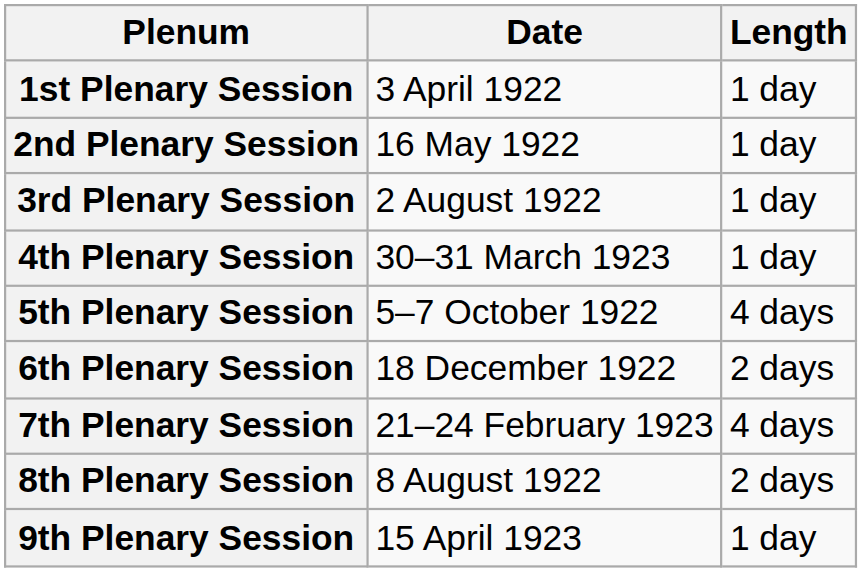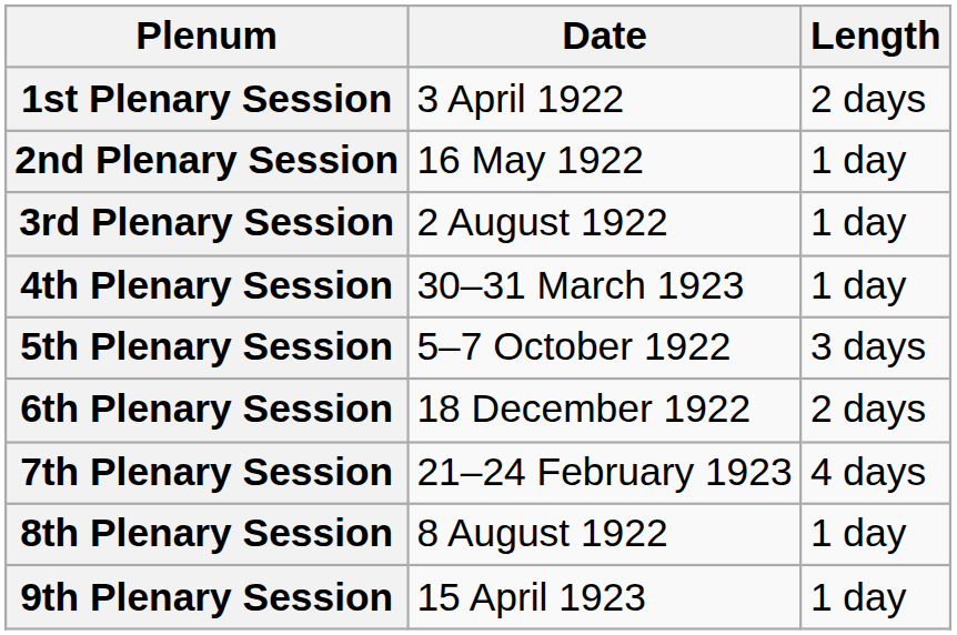 <table class="wikitable sortable plainrowheaders">
 <tr>
 <th scope="col">Plenum</th>
 <th scope="col">Date</th>
 <th scope="col">Length</th>
 </tr>
 <tr>
 <th scope="row">1st Plenary Session</th>
 <td data-sort-value="1">3 April 1922</td>
-<td>1 day</td>
+<td>2 days</td>
 </tr>
 <tr>
 <th scope="row">2nd Plenary Session</th>
 <td data-sort-value="2">16 May 1922</td>
 <td>1 day</td>
 </tr>
 <tr>
 <th scope="row">3rd Plenary Session</th>
 <td data-sort-value="3">2 August 1922</td>
 <td>1 day</td>
 </tr>
 <tr>
 <th scope="row">4th Plenary Session</th>
 <td data-sort-value="8">30–31 March 1923</td>
 <td>1 day</td>
 </tr>
 <tr>
 <th scope="row">5th Plenary Session</th>
 <td data-sort-value="5">5–7 October 1922</td>
-<td>4 days</td>
+<td>3 days</td>
 </tr>
 <tr>
 <th scope="row">6th Plenary Session</th>
 <td data-sort-value="6">18 December 1922</td>
 <td>2 days</td>
 </tr>
 <tr>
 <th scope="row">7th Plenary Session</th>
 <td data-sort-value="7">21–24 February 1923</td>
 <td>4 days</td>
 </tr>
 <tr>
 <th scope="row">8th Plenary Session</th>
 <td data-sort-value="4">8 August 1922</td>
-<td>2 days</td>
+<td>1 day</td>
 </tr>
 <tr>
 <th scope="row">9th Plenary Session</th>
 <td data-sort-value="9">15 April 1923</td>
 <td>1 day</td>
 </tr>
 </table>
